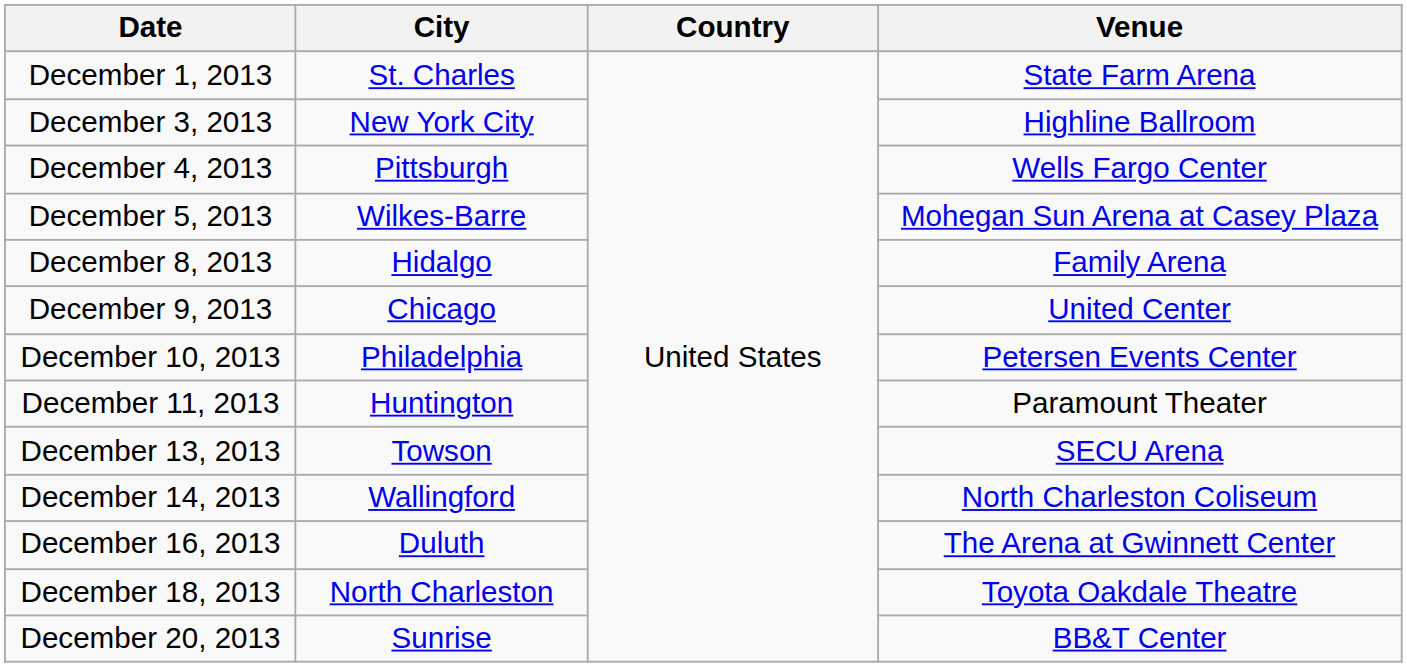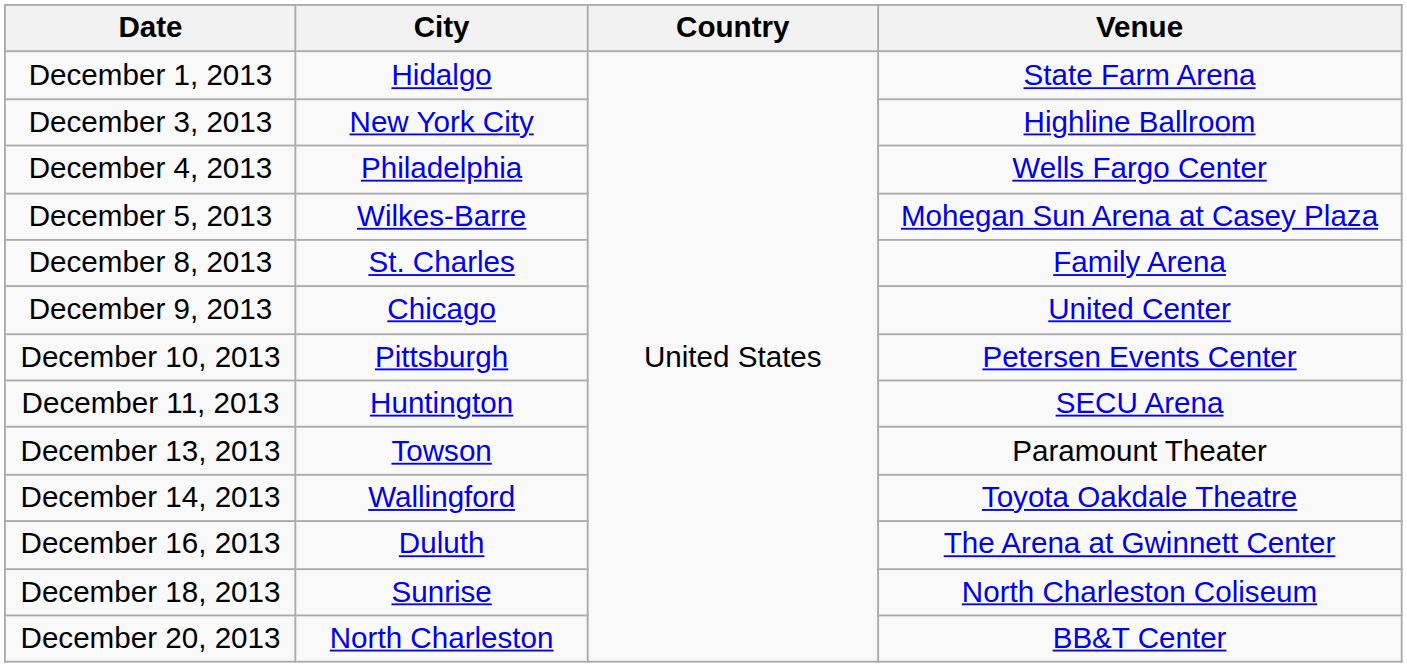 <table class="wikitable" style="text-align:center;">
 <tr>
 <th style="width:150px;">Date</th>
 <th style="width:150px;">City</th>
 <th style="width:150px;">Country</th>
 <th style="width:275px;">Venue</th>
 </tr>
 <tr>
 <td>December 1, 2013</td>
-<td><a href='#'>St. Charles</a></td>
+<td><a href='#'>Hidalgo</a></td>
 <td rowspan="13">United States</td>
 <td><a href='#'>State Farm Arena</a></td>
 </tr>
 <tr>
 <td>December 3, 2013</td>
 <td><a href='#'>New York City</a></td>
 <td><a href='#'>Highline Ballroom</a></td>
 </tr>
 <tr>
 <td>December 4, 2013</td>
-<td><a href='#'>Pittsburgh</a></td>
+<td><a href='#'>Philadelphia</a></td>
 <td><a href='#'>Wells Fargo Center</a></td>
 </tr>
 <tr>
 <td>December 5, 2013</td>
 <td><a href='#'>Wilkes-Barre</a></td>
 <td><a href='#'>Mohegan Sun Arena at Casey Plaza</a></td>
 </tr>
 <tr>
 <td>December 8, 2013</td>
-<td><a href='#'>Hidalgo</a></td>
+<td><a href='#'>St. Charles</a></td>
 <td><a href='#'>Family Arena</a></td>
 </tr>
 <tr>
 <td>December 9, 2013</td>
 <td><a href='#'>Chicago</a></td>
 <td><a href='#'>United Center</a></td>
 </tr>
 <tr>
 <td>December 10, 2013</td>
-<td><a href='#'>Philadelphia</a></td>
+<td><a href='#'>Pittsburgh</a></td>
 <td><a href='#'>Petersen Events Center</a></td>
 </tr>
 <tr>
 <td>December 11, 2013</td>
 <td><a href='#'>Huntington</a></td>
-<td>Paramount Theater</td>
+<td><a href='#'>SECU Arena</a></td>
 </tr>
 <tr>
 <td>December 13, 2013</td>
 <td><a href='#'>Towson</a></td>
-<td><a href='#'>SECU Arena</a></td>
+<td>Paramount Theater</td>
 </tr>
 <tr>
 <td>December 14, 2013</td>
 <td><a href='#'>Wallingford</a></td>
-<td><a href='#'>North Charleston Coliseum</a></td>
+<td><a href='#'>Toyota Oakdale Theatre</a></td>
 </tr>
 <tr>
 <td>December 16, 2013</td>
 <td><a href='#'>Duluth</a></td>
 <td><a href='#'>The Arena at Gwinnett Center</a></td>
 </tr>
 <tr>
 <td>December 18, 2013</td>
-<td><a href='#'>North Charleston</a></td>
-<td><a href='#'>Toyota Oakdale Theatre</a></td>
+<td><a href='#'>Sunrise</a></td>
+<td><a href='#'>North Charleston Coliseum</a></td>
 </tr>
 <tr>
 <td>December 20, 2013</td>
-<td><a href='#'>Sunrise</a></td>
+<td><a href='#'>North Charleston</a></td>
 <td><a href='#'>BB&T Center</a></td>
 </tr>
 </table>
